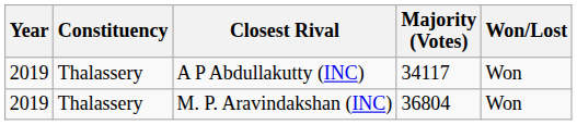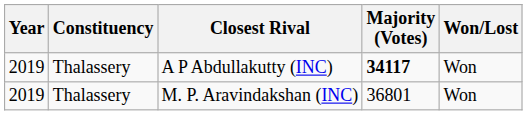 <table class="wikitable">
 <tr>
 <th>Year</th>
 <th>Constituency</th>
 <th>Closest Rival</th>
 <th>Majority<br>(Votes)</th>
 <th>Won/Lost</th>
 </tr>
 <tr>
 <td>2019</td>
 <td>Thalassery</td>
 <td>A P Abdullakutty (<a href='#'>INC</a>)</td>
-<td>34117</td>
+<td><strong>34117</strong></td>
 <td>Won</td>
 </tr>
 <tr>
 <td>2019</td>
 <td>Thalassery</td>
 <td>M. P. Aravindakshan (<a href='#'>INC</a>)</td>
-<td>36804</td>
+<td>36801</td>
 <td>Won</td>
 </tr>
 </table>
